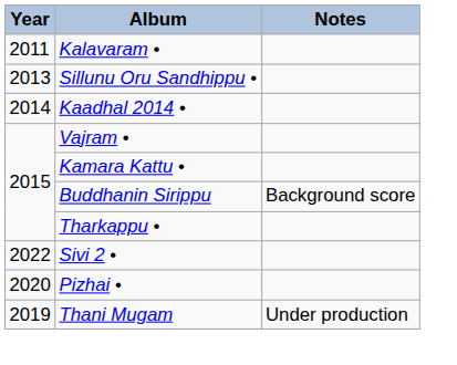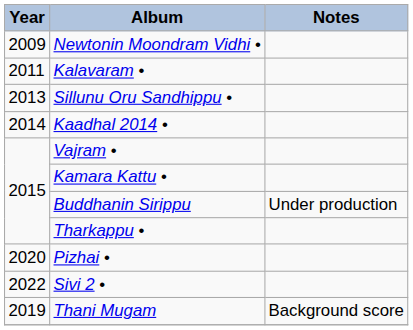 <table class="wikitable sortable">
 <tr>
 <th style="background:#B0C4DE;">Year</th>
 <th style="background:#B0C4DE;">Album</th>
 <th style="background:#B0C4DE;">Notes</th>
+</tr>
+<tr>
+<td>2009</td>
+<td><em><a href='#'>Newtonin Moondram Vidhi</a></em>  •</td>
+<td></td>
 </tr>
 <tr>
 <td>2011</td>
 <td><em><a href='#'>Kalavaram</a></em> •</td>
 <td></td>
 </tr>
 <tr>
 <td>2013</td>
 <td><em><a href='#'>Sillunu Oru Sandhippu</a></em> •</td>
 <td></td>
 </tr>
 <tr>
 <td>2014</td>
 <td><em><a href='#'>Kaadhal 2014</a></em> •</td>
 <td></td>
 </tr>
 <tr>
 <td rowspan="4">2015</td>
 <td><em><a href='#'>Vajram</a></em> •</td>
 <td></td>
 </tr>
 <tr>
 <td><em><a href='#'>Kamara Kattu</a></em>  •</td>
 <td></td>
 </tr>
 <tr>
 <td><em><a href='#'>Buddhanin Sirippu</a></em></td>
-<td>Background score</td>
+<td>Under production</td>
 </tr>
 <tr>
 <td><em><a href='#'>Tharkappu</a></em> •</td>
+<td></td>
+</tr>
+<tr>
+<td>2020</td>
+<td><em><a href='#'>Pizhai</a></em> •</td>
 <td></td>
 </tr>
 <tr>
 <td>2022</td>
 <td><em><a href='#'>Sivi 2</a></em> •</td>
 <td></td>
 </tr>
 <tr>
-<td>2020</td>
-<td><em><a href='#'>Pizhai</a></em> •</td>
-<td></td>
-</tr>
-<tr>
 <td>2019</td>
 <td><em><a href='#'>Thani Mugam</a></em></td>
-<td>Under production</td>
+<td>Background score</td>
 </tr>
 <tr>
 </tr>
 </table>
